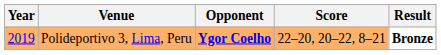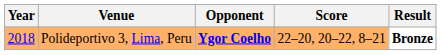 <table class="sortable wikitable" style="font-size: 90%;">
 <tr>
 <th>Year</th>
 <th>Venue</th>
 <th>Opponent</th>
 <th>Score</th>
 <th>Result</th>
 </tr>
 <tr style="background:#FFB069">
-<td align="center"><a href='#'>2019</a></td>
+<td align="center"><a href='#'>2018</a></td>
 <td align="left">Polideportivo 3, <a href='#'>Lima</a>, Peru</td>
 <td align="left"><strong> <a href='#'>Ygor Coelho</a></strong></td>
 <td align="left">22–20, 20–22, 8–21</td>
 <td style="text-align:left; background:white"> <strong>Bronze</strong></td>
 </tr>
 </table>
